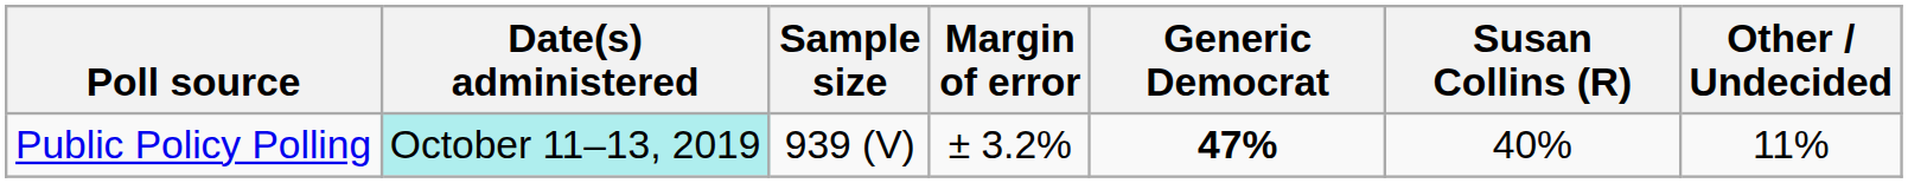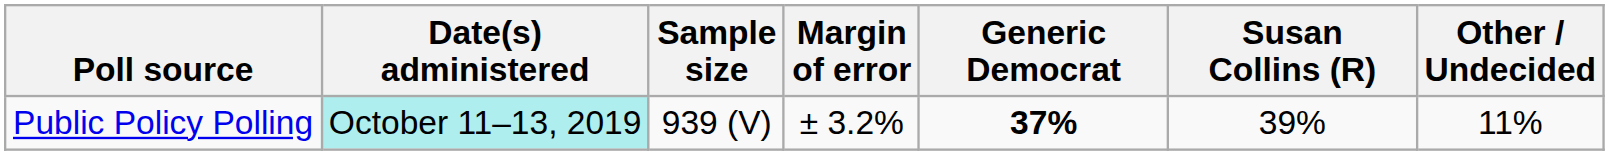 <table class="wikitable" style="font-size:90%;text-align:center;">
 <tr valign=bottom>
 <th>Poll source</th>
 <th>Date(s)<br>administered</th>
 <th>Sample<br>size</th>
 <th>Margin<br>of error</th>
 <th style="width:100px;">Generic<br>Democrat</th>
 <th style="width:100px;">Susan<br>Collins (R)</th>
 <th>Other /<br>Undecided</th>
 </tr>
 <tr>
 <td style="text-align:left;"><a href='#'>Public Policy Polling</a></td>
 <td style="background: paleturquoise;">October 11–13, 2019</td>
 <td>939 (V)</td>
 <td>± 3.2%</td>
-<td><strong>47%</strong></td>
-<td>40%</td>
+<td><strong>37%</strong></td>
+<td>39%</td>
 <td>11%</td>
 </tr>
 </table>
